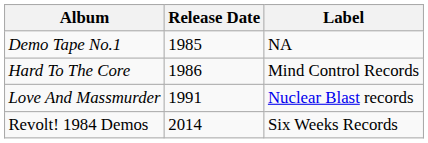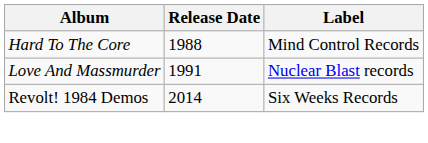 <table class="wikitable sortable">
 <tr>
 <th>Album</th>
 <th>Release Date</th>
 <th>Label</th>
 </tr>
 <tr>
-<td><em>Demo Tape No.1</em></td>
-<td>1985</td>
-<td>NA</td>
-</tr>
-<tr>
 <td><em>Hard To The Core</em></td>
-<td>1986</td>
+<td>1988</td>
 <td>Mind Control Records</td>
 </tr>
 <tr>
 <td><em>Love And Massmurder</em></td>
 <td>1991</td>
 <td><a href='#'>Nuclear Blast</a> records</td>
 </tr>
 <tr>
 <td>Revolt! 1984 Demos</td>
 <td>2014</td>
 <td>Six Weeks Records</td>
 </tr>
 </table>
